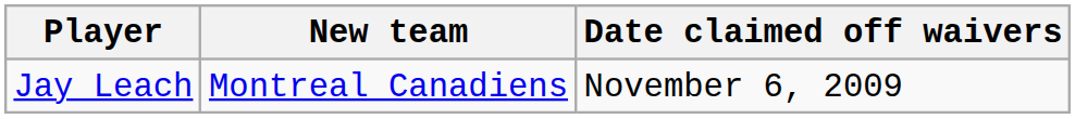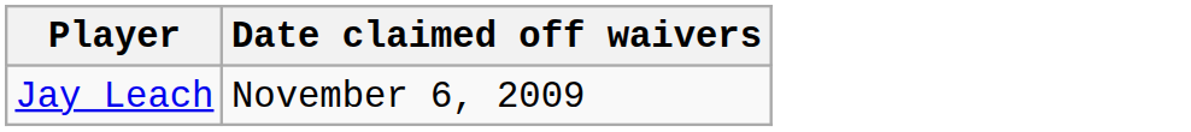 <table class="wikitable">
 <tr>
 <th>Player</th>
-<th>New team</th>
 <th>Date claimed off waivers</th>
 </tr>
 <tr>
 <td><a href='#'>Jay Leach</a></td>
-<td><a href='#'>Montreal Canadiens</a></td>
 <td>November 6, 2009</td>
 </tr>
 </table>
